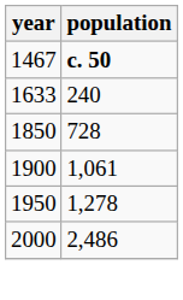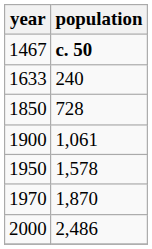 <table class="wikitable">
 <tr>
 <th>year</th>
 <th>population</th>
 </tr>
 <tr>
 <td>1467</td>
 <td><strong>c. 50</strong></td>
 </tr>
 <tr>
 <td>1633</td>
 <td>240</td>
 </tr>
 <tr>
 <td>1850</td>
 <td>728</td>
 </tr>
 <tr>
 <td>1900</td>
 <td>1,061</td>
 </tr>
 <tr>
 <td>1950</td>
-<td>1,278</td>
+<td>1,578</td>
+</tr>
+<tr>
+<td>1970</td>
+<td>1,870</td>
 </tr>
 <tr>
 <td>2000</td>
 <td>2,486</td>
 </tr>
 <tr>
 </tr>
 </table>
